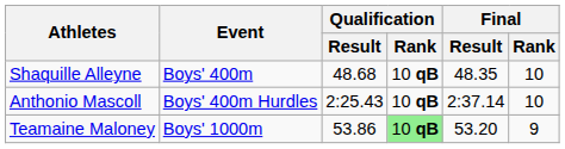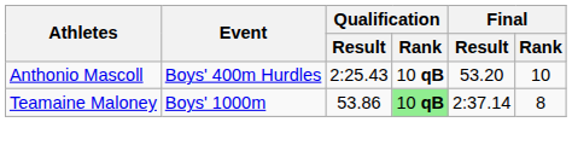 <table class="wikitable" border="1" style="font-size:90%">
 <tr>
 <th rowspan=2>Athletes</th>
 <th rowspan=2>Event</th>
 <th colspan=2>Qualification</th>
 <th colspan=2>Final</th>
 </tr>
 <tr>
 <th>Result</th>
 <th>Rank</th>
 <th>Result</th>
 <th>Rank</th>
 </tr>
 <tr>
-<td><a href='#'>Shaquille Alleyne</a></td>
-<td><a href='#'>Boys' 400m</a></td>
-<td align=center>48.68</td>
-<td align=center>10 <strong>qB</strong></td>
-<td align=center>48.35</td>
-<td align=center>10</td>
-</tr>
-<tr>
 <td><a href='#'>Anthonio Mascoll</a></td>
 <td><a href='#'>Boys' 400m Hurdles</a></td>
 <td align=center>2:25.43</td>
 <td align=center>10 <strong>qB</strong></td>
-<td align=center>2:37.14</td>
+<td align=center>53.20</td>
 <td align=center>10</td>
 </tr>
 <tr>
 <td><a href='#'>Teamaine Maloney</a></td>
 <td><a href='#'>Boys' 1000m</a></td>
 <td align=center>53.86</td>
 <td align=center style="background: lightgreen;">10 <strong>qB</strong></td>
-<td align=center>53.20</td>
-<td align=center>9</td>
+<td align=center>2:37.14</td>
+<td align=center>8</td>
 </tr>
 </table>
